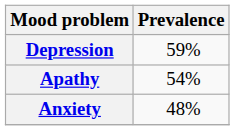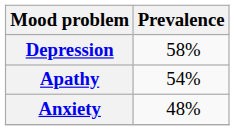 <table align="right" border="2"| class="wikitable" style="text-align:center">
 <tr>
 <th>Mood problem</th>
 <th>Prevalence</th>
 </tr>
 <tr>
 <th><a href='#'>Depression</a></th>
-<td> 59%</td>
+<td> 58%</td>
 </tr>
 <tr>
 <th><a href='#'>Apathy</a></th>
 <td> 54%</td>
 </tr>
 <tr>
 <th><a href='#'>Anxiety</a></th>
 <td> 48%</td>
 </tr>
 <tr>
 </tr>
 </table>
